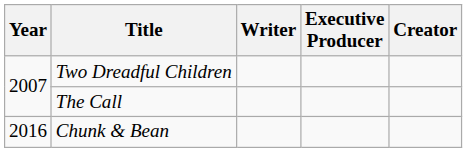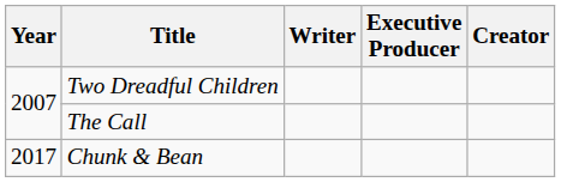 <table class = "wikitable">
 <tr>
 <th>Year</th>
 <th>Title</th>
 <th>Writer</th>
 <th>Executive<br>Producer</th>
 <th>Creator</th>
 </tr>
 <tr>
 <td rowspan=2>2007</td>
 <td><em>Two Dreadful Children</em></td>
 <td></td>
 <td></td>
 <td></td>
 </tr>
 <tr>
 <td><em>The Call</em></td>
 <td></td>
 <td></td>
 <td></td>
 </tr>
 <tr>
-<td>2016</td>
+<td>2017</td>
 <td><em>Chunk & Bean</em></td>
 <td></td>
 <td></td>
 <td></td>
 </tr>
 </table>
